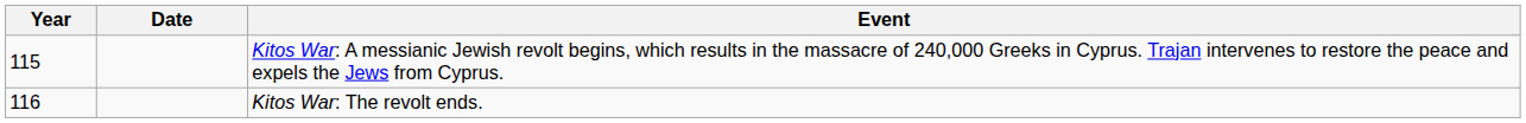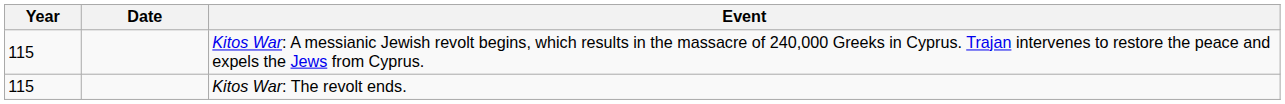 <table class="wikitable" width="100%">
 <tr>
 <th style="width:6%">Year</th>
 <th style="width:10%">Date</th>
 <th>Event</th>
 </tr>
 <tr>
 <td>115</td>
 <td></td>
 <td><em><a href='#'>Kitos War</a></em>: A messianic Jewish revolt begins, which results in the massacre of 240,000 Greeks in Cyprus. <a href='#'>Trajan</a> intervenes to restore the peace and expels the <a href='#'>Jews</a> from Cyprus.</td>
 </tr>
 <tr>
-<td>116</td>
+<td>115</td>
 <td></td>
 <td><em>Kitos War</em>: The revolt ends.</td>
 </tr>
 </table>
